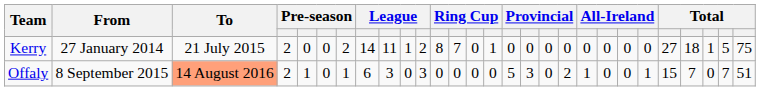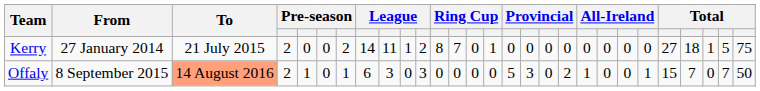 <table class="wikitable" style="text-align:center">
 <tr>
 <th rowspan="2">Team</th>
 <th rowspan="2">From</th>
 <th rowspan="2">To</th>
 <th colspan="4">Pre-season</th>
 <th colspan="4"><a href='#'>League</a></th>
 <th colspan="4"><a href='#'>Ring Cup</a></th>
 <th colspan="4"><a href='#'>Provincial</a></th>
 <th colspan="4"><a href='#'>All-Ireland</a></th>
 <th colspan="5">Total</th>
 </tr>
 <tr>
 <th></th>
 <th></th>
 <th></th>
 <th></th>
 <th></th>
 <th></th>
 <th></th>
 <th></th>
 <th></th>
 <th></th>
 <th></th>
 <th></th>
 <th></th>
 <th></th>
 <th></th>
 <th></th>
 <th></th>
 <th></th>
 <th></th>
 <th></th>
 <th></th>
 <th></th>
 <th></th>
 <th></th>
 <th></th>
 </tr>
 <tr>
 <td rowspan="1"><a href='#'>Kerry</a></td>
 <td>27 January 2014</td>
 <td>21 July 2015</td>
 <td>2</td>
 <td>0</td>
 <td>0</td>
 <td>2</td>
 <td>14</td>
 <td>11</td>
 <td>1</td>
 <td>2</td>
 <td>8</td>
 <td>7</td>
 <td>0</td>
 <td>1</td>
 <td>0</td>
 <td>0</td>
 <td>0</td>
 <td>0</td>
 <td>0</td>
 <td>0</td>
 <td>0</td>
 <td>0</td>
 <td>27</td>
 <td>18</td>
 <td>1</td>
 <td>5</td>
 <td>75</td>
 </tr>
 <tr>
 <td rowspan="1"><a href='#'>Offaly</a></td>
 <td>8 September 2015</td>
 <td style="background: lightsalmon;">14 August 2016</td>
 <td>2</td>
 <td>1</td>
 <td>0</td>
 <td>1</td>
 <td>6</td>
 <td>3</td>
 <td>0</td>
 <td>3</td>
 <td>0</td>
 <td>0</td>
 <td>0</td>
 <td>0</td>
 <td>5</td>
 <td>3</td>
 <td>0</td>
 <td>2</td>
 <td>1</td>
 <td>0</td>
 <td>0</td>
 <td>1</td>
 <td>15</td>
 <td>7</td>
 <td>0</td>
 <td>7</td>
-<td>51</td>
+<td>50</td>
 </tr>
 </table>
